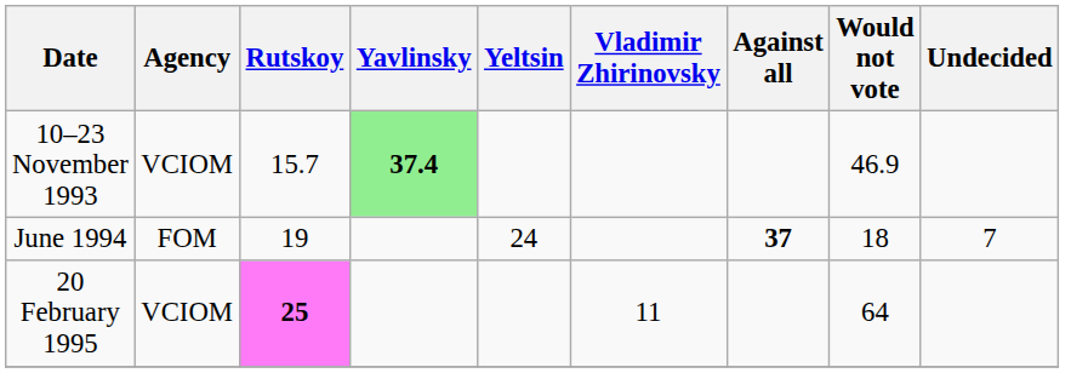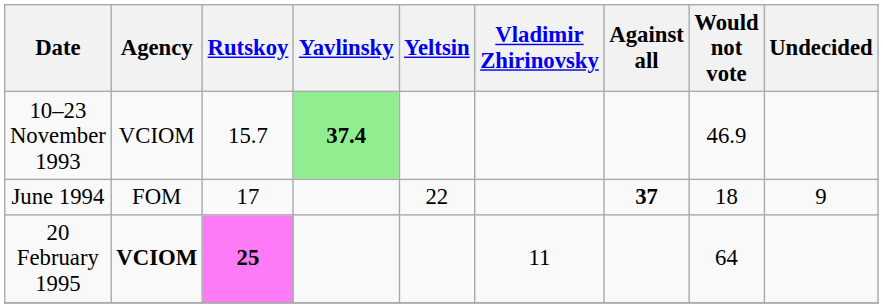 <table class=wikitable style=text-align:center>
 <tr>
 <th>Date</th>
 <th>Agency</th>
 <th><a href='#'>Rutskoy</a></th>
 <th><a href='#'>Yavlinsky</a></th>
 <th><a href='#'>Yeltsin</a></th>
 <th><a href='#'>Vladimir Zhirinovsky</a></th>
 <th>Against all</th>
 <th>Would not vote</th>
 <th>Undecided</th>
 </tr>
 <tr>
 <td>10–23 November 1993</td>
 <td>VCIOM</td>
 <td>15.7</td>
 <td style="background:#90ee90"><strong>37.4</strong></td>
 <td></td>
 <td></td>
 <td></td>
 <td>46.9</td>
 <td></td>
 </tr>
 <tr>
 <td>June 1994</td>
 <td>FOM</td>
-<td>19</td>
+<td>17</td>
 <td></td>
-<td>24</td>
+<td>22</td>
 <td></td>
 <td><strong>37</strong></td>
 <td>18</td>
-<td>7</td>
+<td>9</td>
 </tr>
 <tr>
 <td>20 February 1995</td>
-<td>VCIOM</td>
+<td><strong>VCIOM</strong></td>
 <td style="background:#ff7af6"><strong>25</strong></td>
 <td></td>
 <td></td>
 <td>11</td>
 <td></td>
 <td>64</td>
 <td></td>
 </tr>
 <tr>
 </tr>
 </table>
